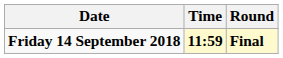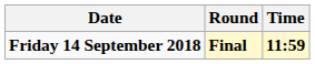 <table class="wikitable">
 <tr>
 <th>Date</th>
+<th>Round</th>
 <th>Time</th>
-<th>Round</th>
 </tr>
 <tr>
 <td><strong>Friday 14 September 2018</strong></td>
+<td style=background:lemonchiffon><strong>Final</strong></td>
 <td style=background:lemonchiffon><strong>11:59</strong></td>
-<td style=background:lemonchiffon><strong>Final</strong></td>
 </tr>
 </table>
